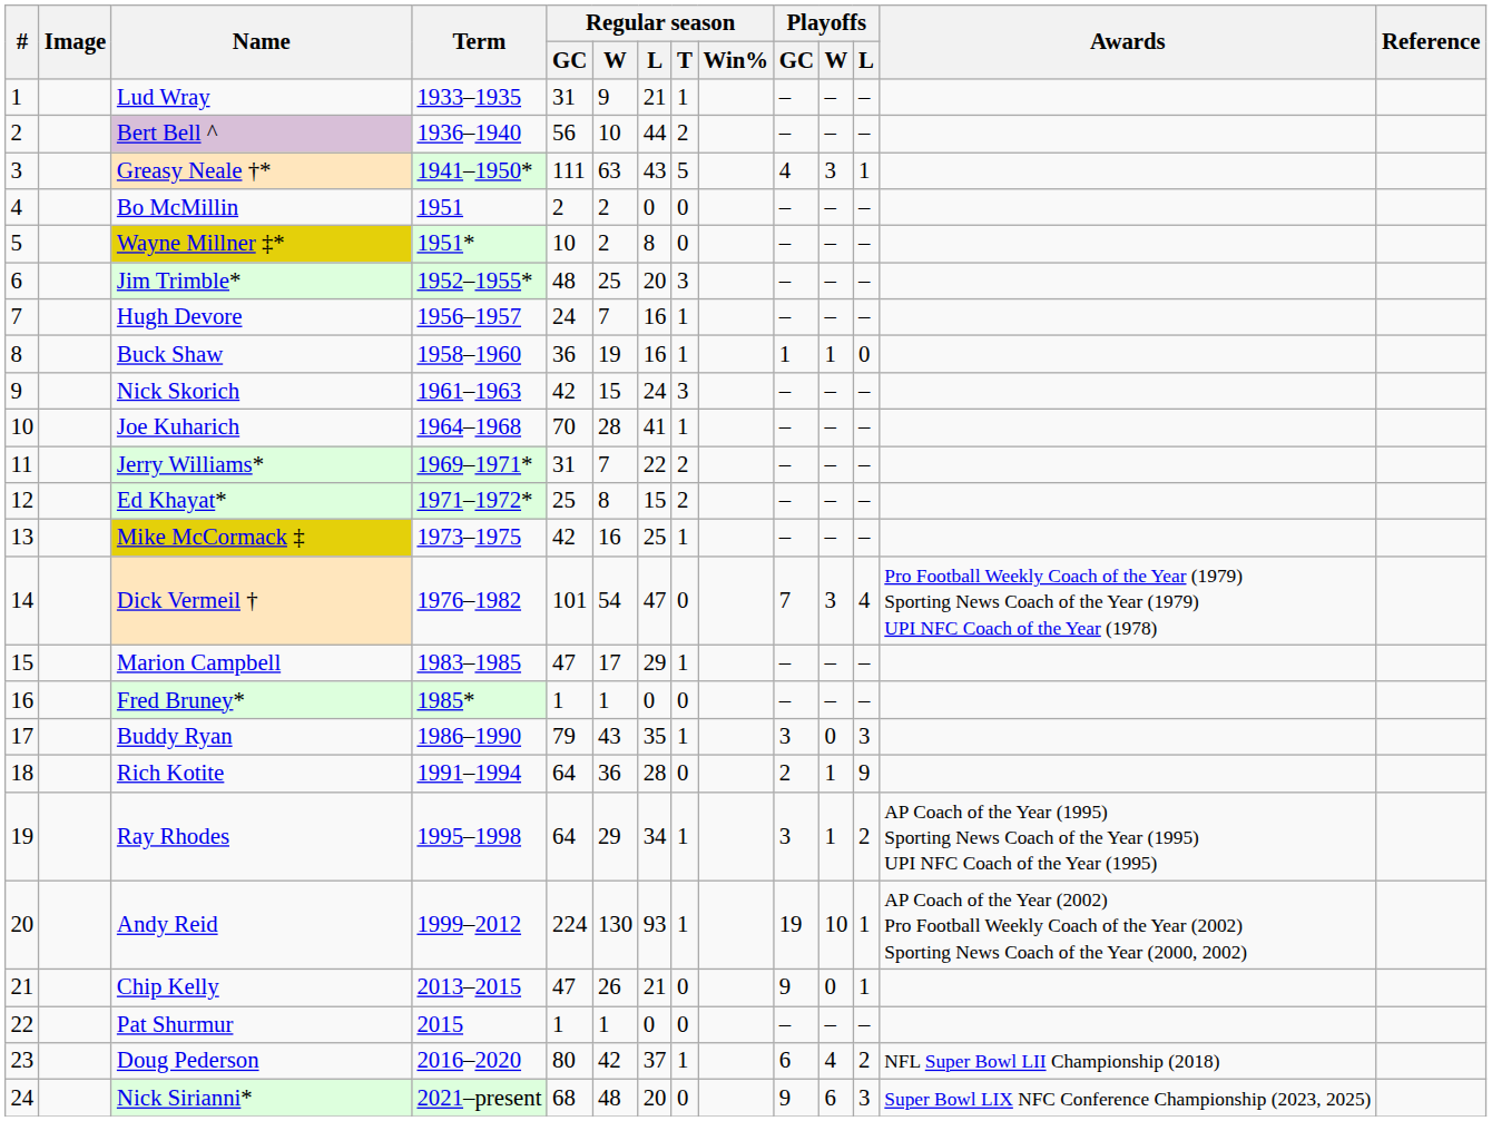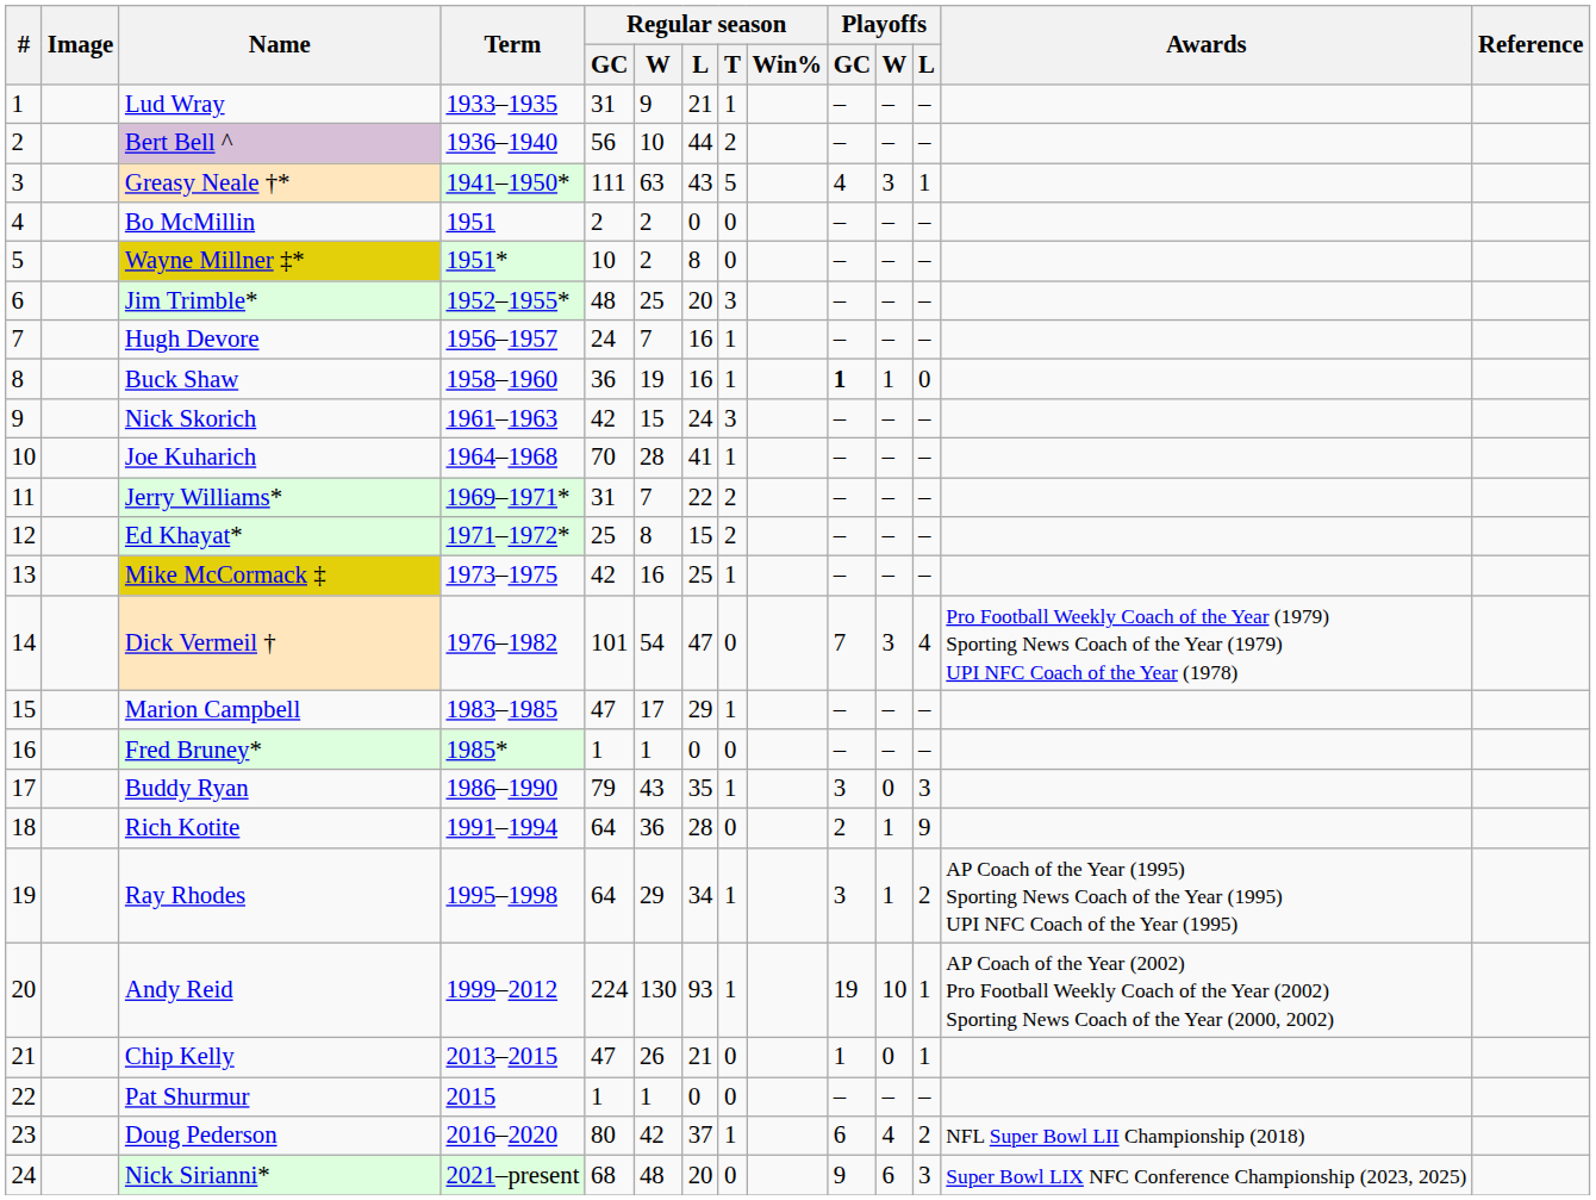 <table class="wikitable">
 <tr>
 <th rowspan="2">#</th>
 <th rowspan="2">Image</th>
 <th rowspan="2" scope="col" style="width:200px;">Name</th>
 <th rowspan="2">Term</th>
 <th colspan="5">Regular season</th>
 <th colspan="3">Playoffs</th>
 <th rowspan="2">Awards</th>
 <th rowspan="2">Reference</th>
 </tr>
 <tr>
 <th>GC</th>
 <th>W</th>
 <th>L</th>
 <th>T</th>
 <th>Win%</th>
 <th>GC</th>
 <th>W</th>
 <th>L</th>
 </tr>
 <tr>
 <td>1</td>
 <td></td>
 <td><a href='#'>Lud Wray</a></td>
 <td><a href='#'>1933</a>–<a href='#'>1935</a></td>
 <td>31</td>
 <td>9</td>
 <td>21</td>
 <td>1</td>
 <td></td>
 <td>–</td>
 <td>–</td>
 <td>–</td>
 <td></td>
 <td align=center></td>
 </tr>
 <tr>
 <td>2</td>
 <td></td>
 <td style="background:thistle;"><a href='#'>Bert Bell</a> ^</td>
 <td><a href='#'>1936</a>–<a href='#'>1940</a></td>
 <td>56</td>
 <td>10</td>
 <td>44</td>
 <td>2</td>
 <td></td>
 <td>–</td>
 <td>–</td>
 <td>–</td>
 <td></td>
 <td align=center></td>
 </tr>
 <tr>
 <td>3</td>
 <td></td>
 <td style="background:#ffe6bd;"><a href='#'>Greasy Neale</a> †*</td>
 <td style="background:#dfd;"><a href='#'>1941</a>–<a href='#'>1950</a>*</td>
 <td>111</td>
 <td>63</td>
 <td>43</td>
 <td>5</td>
 <td></td>
 <td>4</td>
 <td>3</td>
 <td>1</td>
 <td></td>
 <td align=center></td>
 </tr>
 <tr>
 <td>4</td>
 <td></td>
 <td><a href='#'>Bo McMillin</a></td>
 <td><a href='#'>1951</a></td>
 <td>2</td>
 <td>2</td>
 <td>0</td>
 <td>0</td>
 <td></td>
 <td>–</td>
 <td>–</td>
 <td>–</td>
 <td></td>
 <td align=center><br></td>
 </tr>
 <tr>
 <td>5</td>
 <td></td>
 <td style="background:#e4d00a;"><a href='#'>Wayne Millner</a> ‡*</td>
 <td style="background:#dfd;"><a href='#'>1951</a>*</td>
 <td>10</td>
 <td>2</td>
 <td>8</td>
 <td>0</td>
 <td></td>
 <td>–</td>
 <td>–</td>
 <td>–</td>
 <td></td>
 <td align=center><br></td>
 </tr>
 <tr>
 <td>6</td>
 <td></td>
 <td style="background:#dfd;"><a href='#'>Jim Trimble</a>*</td>
 <td style="background:#dfd;"><a href='#'>1952</a>–<a href='#'>1955</a>*</td>
 <td>48</td>
 <td>25</td>
 <td>20</td>
 <td>3</td>
 <td></td>
 <td>–</td>
 <td>–</td>
 <td>–</td>
 <td></td>
 <td align=center></td>
 </tr>
 <tr>
 <td>7</td>
 <td></td>
 <td><a href='#'>Hugh Devore</a></td>
 <td><a href='#'>1956</a>–<a href='#'>1957</a></td>
 <td>24</td>
 <td>7</td>
 <td>16</td>
 <td>1</td>
 <td></td>
 <td>–</td>
 <td>–</td>
 <td>–</td>
 <td></td>
 <td align=center></td>
 </tr>
 <tr>
 <td>8</td>
 <td></td>
 <td><a href='#'>Buck Shaw</a></td>
 <td><a href='#'>1958</a>–<a href='#'>1960</a></td>
 <td>36</td>
 <td>19</td>
 <td>16</td>
 <td>1</td>
 <td></td>
-<td>1</td>
+<td><strong>1</strong></td>
 <td>1</td>
 <td>0</td>
 <td></td>
 <td align=center></td>
 </tr>
 <tr>
 <td>9</td>
 <td></td>
 <td><a href='#'>Nick Skorich</a></td>
 <td><a href='#'>1961</a>–<a href='#'>1963</a></td>
 <td>42</td>
 <td>15</td>
 <td>24</td>
 <td>3</td>
 <td></td>
 <td>–</td>
 <td>–</td>
 <td>–</td>
 <td></td>
 <td align=center></td>
 </tr>
 <tr>
 <td>10</td>
 <td></td>
 <td><a href='#'>Joe Kuharich</a></td>
 <td><a href='#'>1964</a>–<a href='#'>1968</a></td>
 <td>70</td>
 <td>28</td>
 <td>41</td>
 <td>1</td>
 <td></td>
 <td>–</td>
 <td>–</td>
 <td>–</td>
 <td></td>
 <td align=center></td>
 </tr>
 <tr>
 <td>11</td>
 <td></td>
 <td style="background:#dfd;"><a href='#'>Jerry Williams</a>*</td>
 <td style="background:#dfd;"><a href='#'>1969</a>–<a href='#'>1971</a>*</td>
 <td>31</td>
 <td>7</td>
 <td>22</td>
 <td>2</td>
 <td></td>
 <td>–</td>
 <td>–</td>
 <td>–</td>
 <td></td>
 <td align=center></td>
 </tr>
 <tr>
 <td>12</td>
 <td></td>
 <td style="background:#dfd;"><a href='#'>Ed Khayat</a>*</td>
 <td style="background:#dfd;"><a href='#'>1971</a>–<a href='#'>1972</a>*</td>
 <td>25</td>
 <td>8</td>
 <td>15</td>
 <td>2</td>
 <td></td>
 <td>–</td>
 <td>–</td>
 <td>–</td>
 <td></td>
 <td align=center></td>
 </tr>
 <tr>
 <td>13</td>
 <td></td>
 <td style="background:#e4d00a;"><a href='#'>Mike McCormack</a> ‡</td>
 <td><a href='#'>1973</a>–<a href='#'>1975</a></td>
 <td>42</td>
 <td>16</td>
 <td>25</td>
 <td>1</td>
 <td></td>
 <td>–</td>
 <td>–</td>
 <td>–</td>
 <td></td>
 <td align=center></td>
 </tr>
 <tr>
 <td>14</td>
 <td></td>
 <td style="background:#ffe6bd;"><a href='#'>Dick Vermeil</a> †</td>
 <td><a href='#'>1976</a>–<a href='#'>1982</a></td>
 <td>101</td>
 <td>54</td>
 <td>47</td>
 <td>0</td>
 <td></td>
 <td>7</td>
 <td>3</td>
 <td>4</td>
 <td><small> <a href='#'>Pro Football Weekly Coach of the Year</a> (1979)<br>Sporting News Coach of the Year (1979)<br> <a href='#'>UPI NFC Coach of the Year</a> (1978)</small></td>
 <td align=center></td>
 </tr>
 <tr>
 <td>15</td>
 <td></td>
 <td><a href='#'>Marion Campbell</a></td>
 <td><a href='#'>1983</a>–<a href='#'>1985</a></td>
 <td>47</td>
 <td>17</td>
 <td>29</td>
 <td>1</td>
 <td></td>
 <td>–</td>
 <td>–</td>
 <td>–</td>
 <td></td>
 <td align=center></td>
 </tr>
 <tr>
 <td>16</td>
 <td></td>
 <td style="background:#dfd;"><a href='#'>Fred Bruney</a>*</td>
 <td style="background:#dfd;"><a href='#'>1985</a>*</td>
 <td>1</td>
 <td>1</td>
 <td>0</td>
 <td>0</td>
 <td></td>
 <td>–</td>
 <td>–</td>
 <td>–</td>
 <td></td>
 <td align=center></td>
 </tr>
 <tr>
 <td>17</td>
 <td></td>
 <td><a href='#'>Buddy Ryan</a></td>
 <td><a href='#'>1986</a>–<a href='#'>1990</a></td>
 <td>79</td>
 <td>43</td>
 <td>35</td>
 <td>1</td>
 <td></td>
 <td>3</td>
 <td>0</td>
 <td>3</td>
 <td></td>
 <td align=center></td>
 </tr>
 <tr>
 <td>18</td>
 <td></td>
 <td><a href='#'>Rich Kotite</a></td>
 <td><a href='#'>1991</a>–<a href='#'>1994</a></td>
 <td>64</td>
 <td>36</td>
 <td>28</td>
 <td>0</td>
 <td></td>
 <td>2</td>
 <td>1</td>
 <td>9</td>
 <td></td>
 <td align=center></td>
 </tr>
 <tr>
 <td>19</td>
 <td></td>
 <td><a href='#'>Ray Rhodes</a></td>
 <td><a href='#'>1995</a>–<a href='#'>1998</a></td>
 <td>64</td>
 <td>29</td>
 <td>34</td>
 <td>1</td>
 <td></td>
 <td>3</td>
 <td>1</td>
 <td>2</td>
 <td><small>AP Coach of the Year (1995)<br>Sporting News Coach of the Year (1995)<br>UPI NFC Coach of the Year (1995)</small></td>
 <td align=center></td>
 </tr>
 <tr>
 <td>20</td>
 <td></td>
 <td><a href='#'>Andy Reid</a></td>
 <td><a href='#'>1999</a>–<a href='#'>2012</a></td>
 <td>224</td>
 <td>130</td>
 <td>93</td>
 <td>1</td>
 <td></td>
 <td>19</td>
 <td>10</td>
 <td>1</td>
 <td><small>AP Coach of the Year (2002)<br>Pro Football Weekly Coach of the Year (2002)<br>Sporting News Coach of the Year (2000, 2002)</small></td>
 <td align=center></td>
 </tr>
 <tr>
 <td>21</td>
 <td></td>
 <td><a href='#'>Chip Kelly</a></td>
 <td><a href='#'>2013</a>–<a href='#'>2015</a></td>
 <td>47</td>
 <td>26</td>
 <td>21</td>
 <td>0</td>
 <td></td>
-<td>9</td>
+<td>1</td>
 <td>0</td>
 <td>1</td>
 <td></td>
 <td align=center></td>
 </tr>
 <tr>
 <td>22</td>
 <td></td>
 <td><a href='#'>Pat Shurmur</a></td>
 <td><a href='#'>2015</a></td>
 <td>1</td>
 <td>1</td>
 <td>0</td>
 <td>0</td>
 <td></td>
 <td>–</td>
 <td>–</td>
 <td>–</td>
 <td></td>
 <td align=center></td>
 </tr>
 <tr>
 <td>23</td>
 <td></td>
 <td><a href='#'>Doug Pederson</a></td>
 <td><a href='#'>2016</a>–<a href='#'>2020</a></td>
 <td>80</td>
 <td>42</td>
 <td>37</td>
 <td>1</td>
 <td></td>
 <td>6</td>
 <td>4</td>
 <td>2</td>
 <td><small> NFL <a href='#'>Super Bowl LII</a> Championship (2018)</small></td>
 <td align=center></td>
 </tr>
 <tr>
 <td>24</td>
 <td></td>
 <td style="background:#dfd;"><a href='#'>Nick Sirianni</a>*</td>
 <td style="background:#dfd;"><a href='#'>2021</a>–present</td>
 <td>68</td>
 <td>48</td>
 <td>20</td>
 <td>0</td>
 <td></td>
 <td>9</td>
 <td>6</td>
 <td>3</td>
 <td><small><a href='#'>Super Bowl LIX</a> NFC Conference Championship (2023, 2025)</small></td>
 <td align=center></td>
 </tr>
 </table>
